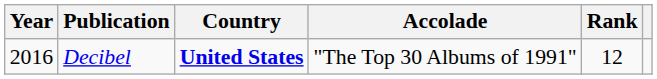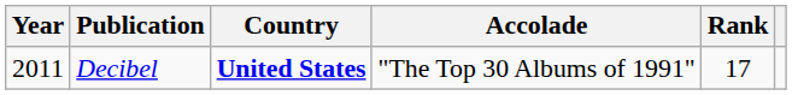 <table class="wikitable sortable" style="margin:0em 1em 1em 0pt">
 <tr>
 <th>Year</th>
 <th>Publication</th>
 <th>Country</th>
 <th>Accolade</th>
 <th>Rank</th>
 <th class=unsortable></th>
 </tr>
 <tr>
-<td align=center>2016</td>
+<td align=center>2011</td>
 <td><em><a href='#'>Decibel</a></em></td>
 <td><strong><a href='#'>United States</a></strong></td>
 <td>"The Top 30 Albums of 1991"</td>
-<td align=center>12</td>
+<td align=center>17</td>
 <td></td>
 </tr>
 </table>
